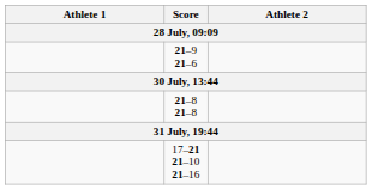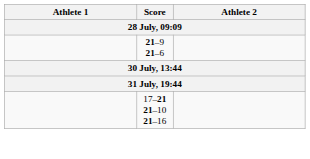 <table class="wikitable" style="text-align: center; font-size:90% ">
 <tr>
 <th align="right" width="200">Athlete 1</th>
 <th width="50">Score</th>
 <th align="left" width="200">Athlete 2</th>
 </tr>
 <tr>
 <th colspan=3>28 July, 09:09</th>
 </tr>
 <tr>
 <td align=right><strong></strong></td>
 <td align=center><strong>21</strong>–9<br><strong>21</strong>–6</td>
 <td align=left></td>
 </tr>
 <tr>
 <th colspan=3>30 July, 13:44</th>
 </tr>
 <tr>
-<td align=right><strong></strong></td>
-<td align=center><strong>21</strong>–8<br><strong>21</strong>–8</td>
-<td align=left></td>
-</tr>
-<tr>
 <th colspan=3>31 July, 19:44</th>
 </tr>
 <tr>
 <td align=right><strong></strong></td>
 <td align=center>17–<strong>21</strong><br><strong>21</strong>–10<br><strong>21</strong>–16</td>
 <td align=left></td>
 </tr>
 </table>
